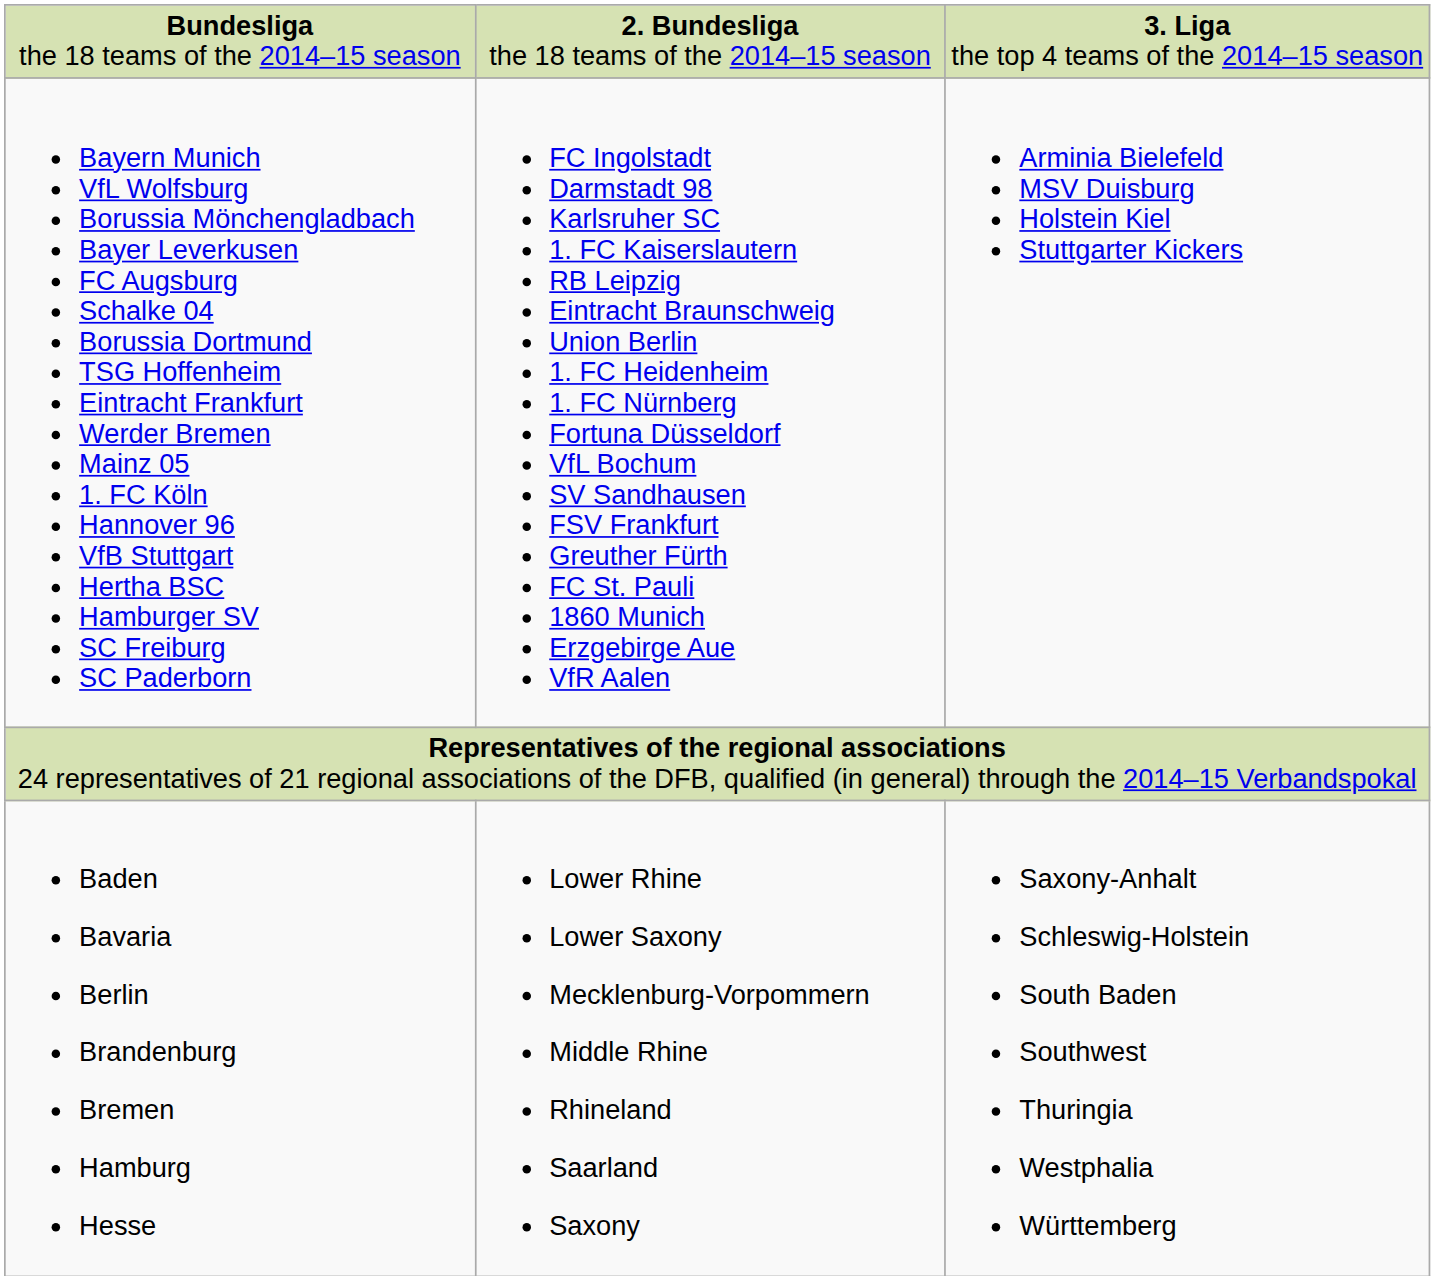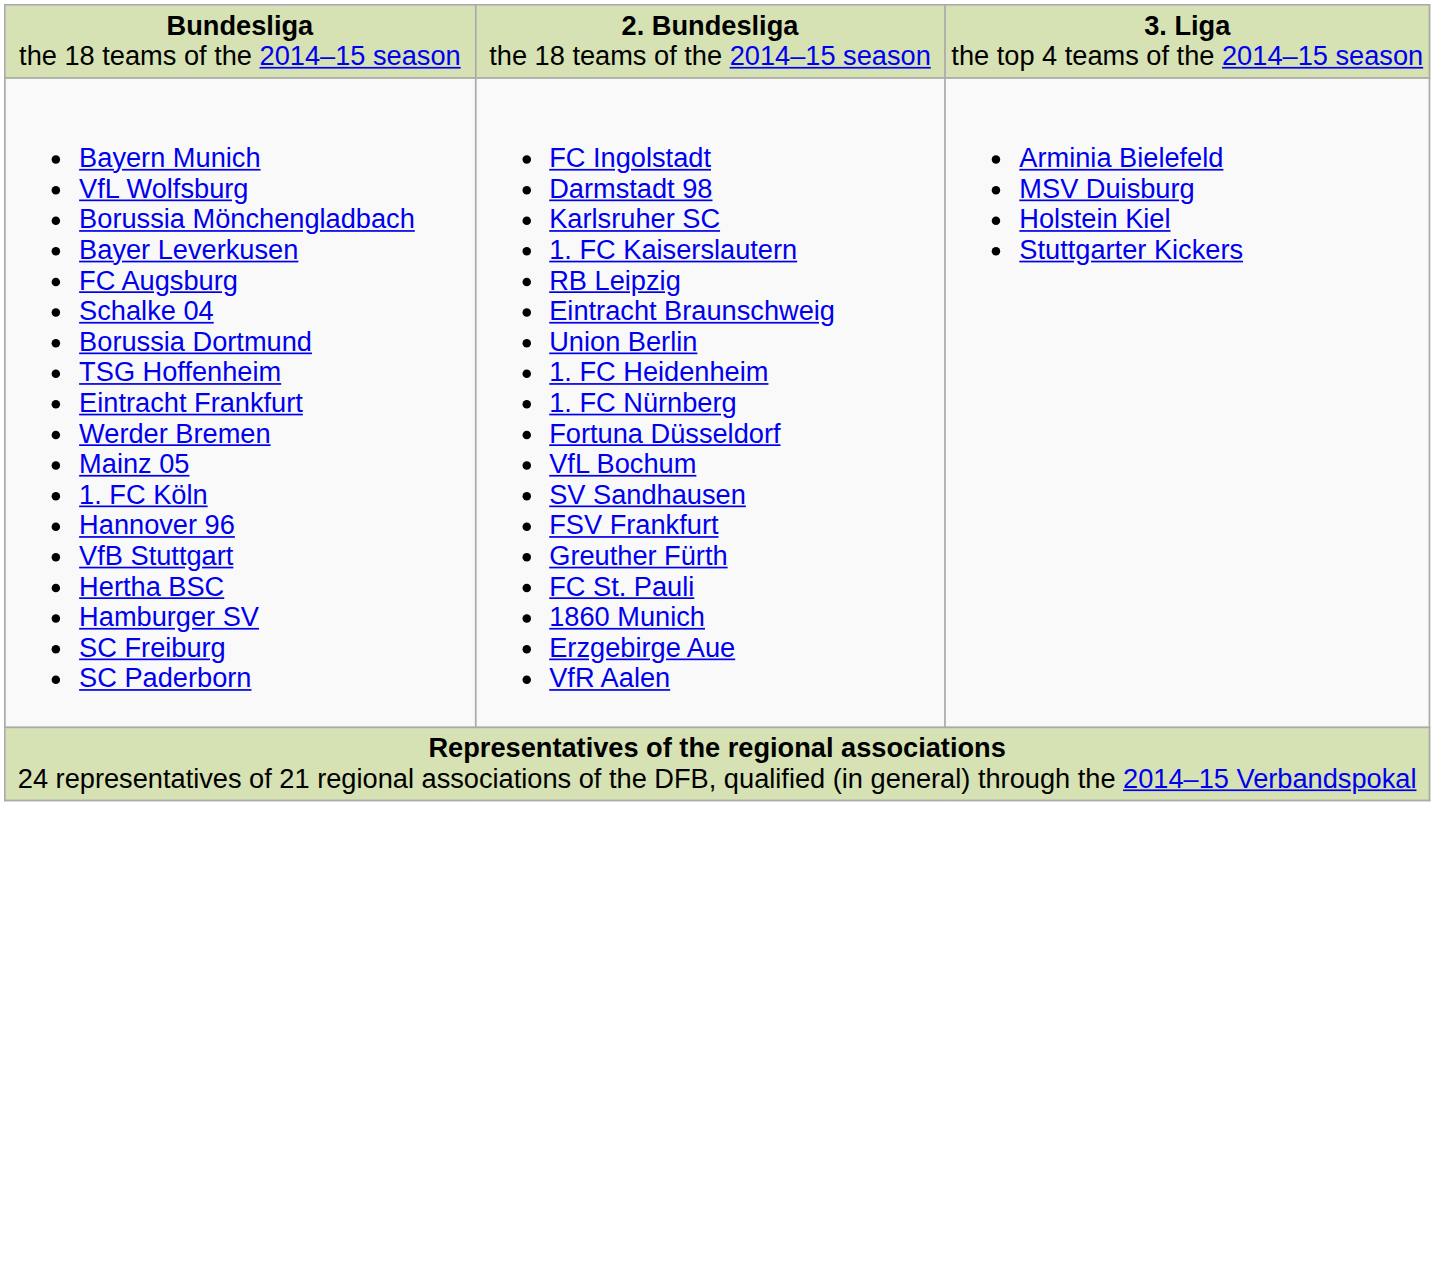 <table class="wikitable">
 <tr style="background-color:#d6e2b3; text-align:center; vertical-align:top">
 <td style="width:33%"><strong>Bundesliga</strong><br>the 18 teams of the <a href='#'>2014–15 season</a></td>
 <td style="width:33%"><strong>2. Bundesliga</strong><br>the 18 teams of the <a href='#'>2014–15 season</a></td>
 <td style="width:34%"><strong>3. Liga</strong><br>the top 4 teams of the <a href='#'>2014–15 season</a></td>
 </tr>
 <tr style="vertical-align:top">
 <td><br><ul><li><a href='#'>Bayern Munich</a></li><li><a href='#'>VfL Wolfsburg</a></li><li><a href='#'>Borussia Mönchengladbach</a></li><li><a href='#'>Bayer Leverkusen</a></li><li><a href='#'>FC Augsburg</a></li><li><a href='#'>Schalke 04</a></li><li><a href='#'>Borussia Dortmund</a></li><li><a href='#'>TSG Hoffenheim</a></li><li><a href='#'>Eintracht Frankfurt</a></li><li><a href='#'>Werder Bremen</a></li><li><a href='#'>Mainz 05</a></li><li><a href='#'>1. FC Köln</a></li><li><a href='#'>Hannover 96</a></li><li><a href='#'>VfB Stuttgart</a></li><li><a href='#'>Hertha BSC</a></li><li><a href='#'>Hamburger SV</a></li><li><a href='#'>SC Freiburg</a></li><li><a href='#'>SC Paderborn</a></li></ul></td>
 <td><br><ul><li><a href='#'>FC Ingolstadt</a></li><li><a href='#'>Darmstadt 98</a></li><li><a href='#'>Karlsruher SC</a></li><li><a href='#'>1. FC Kaiserslautern</a></li><li><a href='#'>RB Leipzig</a></li><li><a href='#'>Eintracht Braunschweig</a></li><li><a href='#'>Union Berlin</a></li><li><a href='#'>1. FC Heidenheim</a></li><li><a href='#'>1. FC Nürnberg</a></li><li><a href='#'>Fortuna Düsseldorf</a></li><li><a href='#'>VfL Bochum</a></li><li><a href='#'>SV Sandhausen</a></li><li><a href='#'>FSV Frankfurt</a></li><li><a href='#'>Greuther Fürth</a></li><li><a href='#'>FC St. Pauli</a></li><li><a href='#'>1860 Munich</a></li><li><a href='#'>Erzgebirge Aue</a></li><li><a href='#'>VfR Aalen</a></li></ul></td>
 <td><br><ul><li><a href='#'>Arminia Bielefeld</a></li><li><a href='#'>MSV Duisburg</a></li><li><a href='#'>Holstein Kiel</a></li><li><a href='#'>Stuttgarter Kickers</a></li></ul></td>
 </tr>
 <tr style="background-color:#d6e2b3; text-align:center">
 <td colspan="3"><strong>Representatives of the regional associations</strong><br>24 representatives of 21 regional associations of the DFB, qualified (in general) through the <a href='#'>2014–15 Verbandspokal</a></td>
 </tr>
-<tr style="vertical-align:top">
-<td><br><ul><li>Baden</li></ul><ul><li>Bavaria</li></ul><ul><li>Berlin</li></ul><ul><li>Brandenburg</li></ul><ul><li>Bremen</li></ul><ul><li>Hamburg</li></ul><ul><li>Hesse</li></ul></td>
-<td><br><ul><li>Lower Rhine</li></ul><ul><li>Lower Saxony</li></ul><ul><li>Mecklenburg-Vorpommern</li></ul><ul><li>Middle Rhine</li></ul><ul><li>Rhineland</li></ul><ul><li>Saarland</li></ul><ul><li>Saxony</li></ul></td>
-<td><br><ul><li>Saxony-Anhalt</li></ul><ul><li>Schleswig-Holstein</li></ul><ul><li>South Baden</li></ul><ul><li>Southwest</li></ul><ul><li>Thuringia</li></ul><ul><li>Westphalia</li></ul><ul><li>Württemberg</li></ul></td>
-</tr>
 </table>
